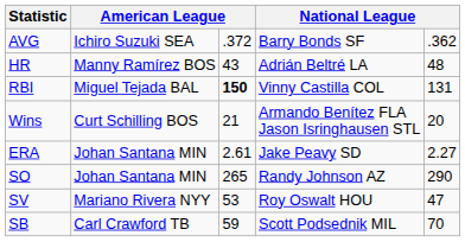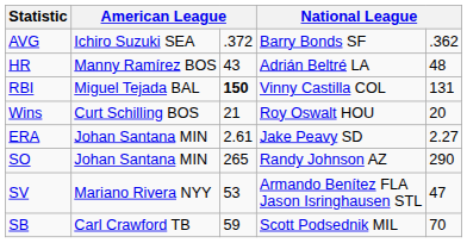 <table class="wikitable">
 <tr>
 <th>Statistic</th>
 <th colspan=2><a href='#'>American League</a></th>
 <th colspan=2><a href='#'>National League</a></th>
 </tr>
 <tr>
 <td><a href='#'>AVG</a></td>
 <td><a href='#'>Ichiro Suzuki</a> SEA</td>
 <td>.372</td>
 <td><a href='#'>Barry Bonds</a> SF</td>
 <td>.362</td>
 </tr>
 <tr>
 <td><a href='#'>HR</a></td>
 <td><a href='#'>Manny Ramírez</a> BOS</td>
 <td>43</td>
 <td><a href='#'>Adrián Beltré</a> LA</td>
 <td>48</td>
 </tr>
 <tr>
 <td><a href='#'>RBI</a></td>
 <td><a href='#'>Miguel Tejada</a> BAL</td>
 <td><strong>150</strong></td>
 <td><a href='#'>Vinny Castilla</a> COL</td>
 <td>131</td>
 </tr>
 <tr>
 <td><a href='#'>Wins</a></td>
 <td><a href='#'>Curt Schilling</a> BOS</td>
 <td>21</td>
-<td><a href='#'>Armando Benítez</a> FLA<br><a href='#'>Jason Isringhausen</a> STL</td>
+<td><a href='#'>Roy Oswalt</a> HOU</td>
 <td>20</td>
 </tr>
 <tr>
 <td><a href='#'>ERA</a></td>
 <td><a href='#'>Johan Santana</a> MIN</td>
 <td>2.61</td>
 <td><a href='#'>Jake Peavy</a> SD</td>
 <td>2.27</td>
 </tr>
 <tr>
 <td><a href='#'>SO</a></td>
 <td><a href='#'>Johan Santana</a> MIN</td>
 <td>265</td>
 <td><a href='#'>Randy Johnson</a> AZ</td>
 <td>290</td>
 </tr>
 <tr>
 <td><a href='#'>SV</a></td>
 <td><a href='#'>Mariano Rivera</a> NYY</td>
 <td>53</td>
-<td><a href='#'>Roy Oswalt</a> HOU</td>
+<td><a href='#'>Armando Benítez</a> FLA<br><a href='#'>Jason Isringhausen</a> STL</td>
 <td>47</td>
 </tr>
 <tr>
 <td><a href='#'>SB</a></td>
 <td><a href='#'>Carl Crawford</a> TB</td>
 <td>59</td>
 <td><a href='#'>Scott Podsednik</a> MIL</td>
 <td>70</td>
 </tr>
 </table>
